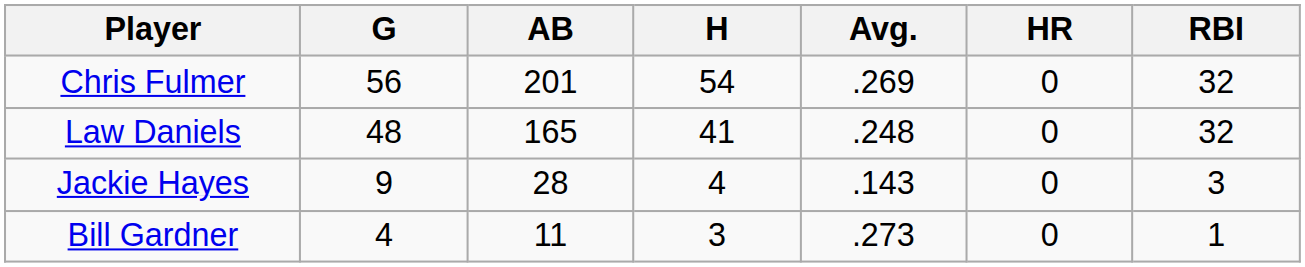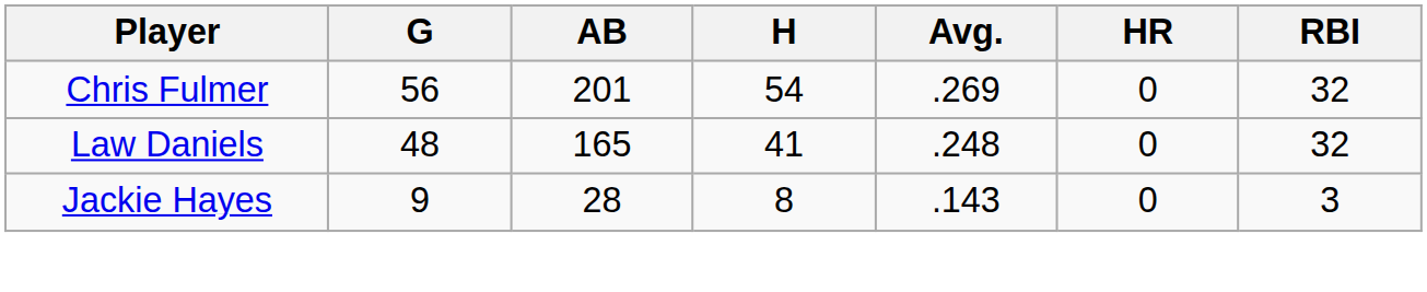 <table class="wikitable sortable">
 <tr>
 <th bgcolor="#DDDDFF" width="16%">Player</th>
 <th bgcolor="#DDDDFF" width="9%">G</th>
 <th bgcolor="#DDDDFF" width="9%">AB</th>
 <th bgcolor="#DDDDFF" width="9%">H</th>
 <th bgcolor="#DDDDFF" width="9%">Avg.</th>
 <th bgcolor="#DDDDFF" width="9%">HR</th>
 <th bgcolor="#DDDDFF" width="9%">RBI</th>
 </tr>
 <tr align="center">
 <td><a href='#'>Chris Fulmer</a></td>
 <td>56</td>
 <td>201</td>
 <td>54</td>
 <td>.269</td>
 <td>0</td>
 <td>32</td>
 </tr>
 <tr align="center">
 <td><a href='#'>Law Daniels</a></td>
 <td>48</td>
 <td>165</td>
 <td>41</td>
 <td>.248</td>
 <td>0</td>
 <td>32</td>
 </tr>
 <tr align="center">
 <td><a href='#'>Jackie Hayes</a></td>
 <td>9</td>
 <td>28</td>
-<td>4</td>
+<td>8</td>
 <td>.143</td>
 <td>0</td>
 <td>3</td>
 </tr>
-<tr align="center">
-<td><a href='#'>Bill Gardner</a></td>
-<td>4</td>
-<td>11</td>
-<td>3</td>
-<td>.273</td>
-<td>0</td>
-<td>1</td>
-</tr>
 </table>
